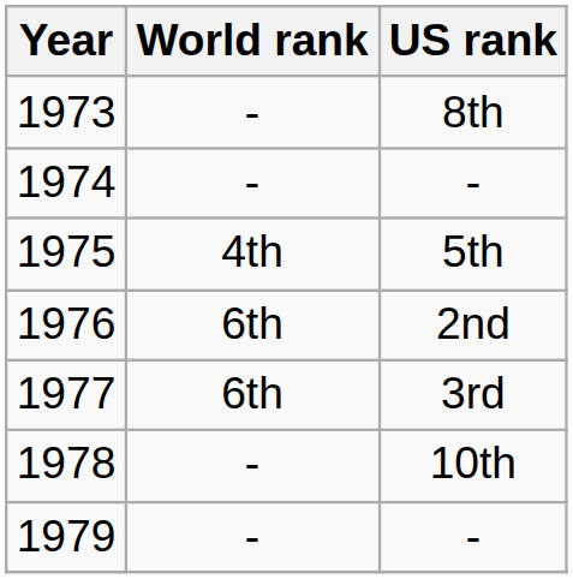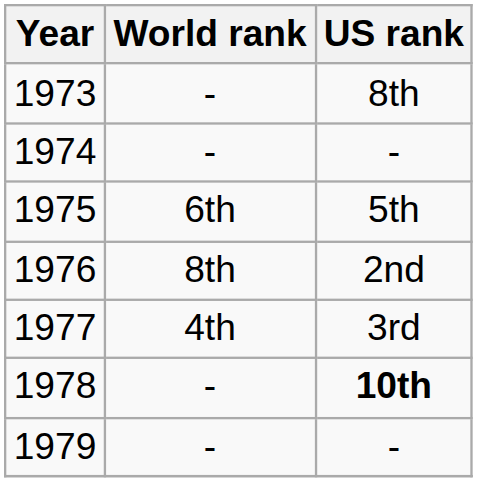 <table class=wikitable>
 <tr>
 <th>Year</th>
 <th>World rank</th>
 <th>US rank</th>
 </tr>
 <tr>
 <td>1973</td>
 <td align="center">-</td>
 <td align="center">8th</td>
 </tr>
 <tr>
 <td>1974</td>
 <td align="center">-</td>
 <td align="center">-</td>
 </tr>
 <tr>
 <td>1975</td>
-<td align="center">4th</td>
+<td align="center">6th</td>
 <td align="center">5th</td>
 </tr>
 <tr>
 <td>1976</td>
-<td align="center">6th</td>
+<td align="center">8th</td>
 <td align="center">2nd</td>
 </tr>
 <tr>
 <td>1977</td>
-<td align="center">6th</td>
+<td align="center">4th</td>
 <td align="center">3rd</td>
 </tr>
 <tr>
 <td>1978</td>
 <td align="center">-</td>
-<td align="center">10th</td>
+<td align="center"><strong>10th</strong></td>
 </tr>
 <tr>
 <td>1979</td>
 <td align="center">-</td>
 <td align="center">-</td>
 </tr>
 <tr>
 </tr>
 </table>
